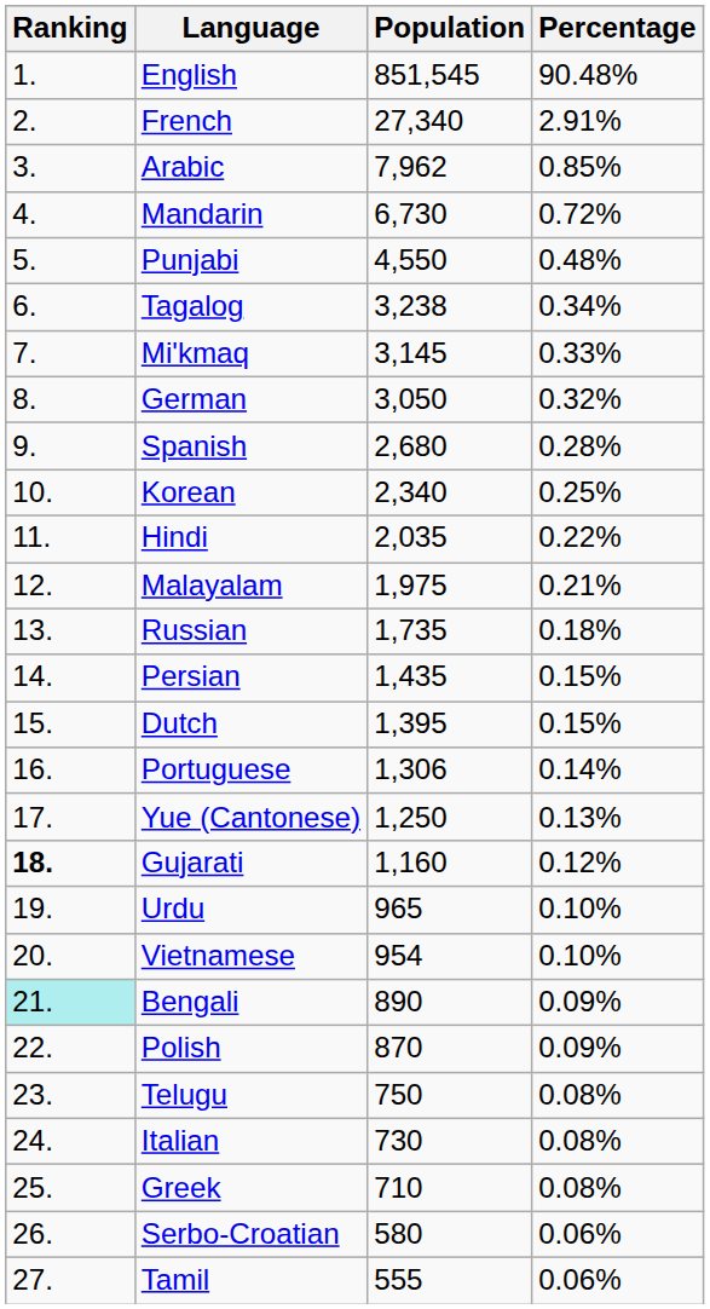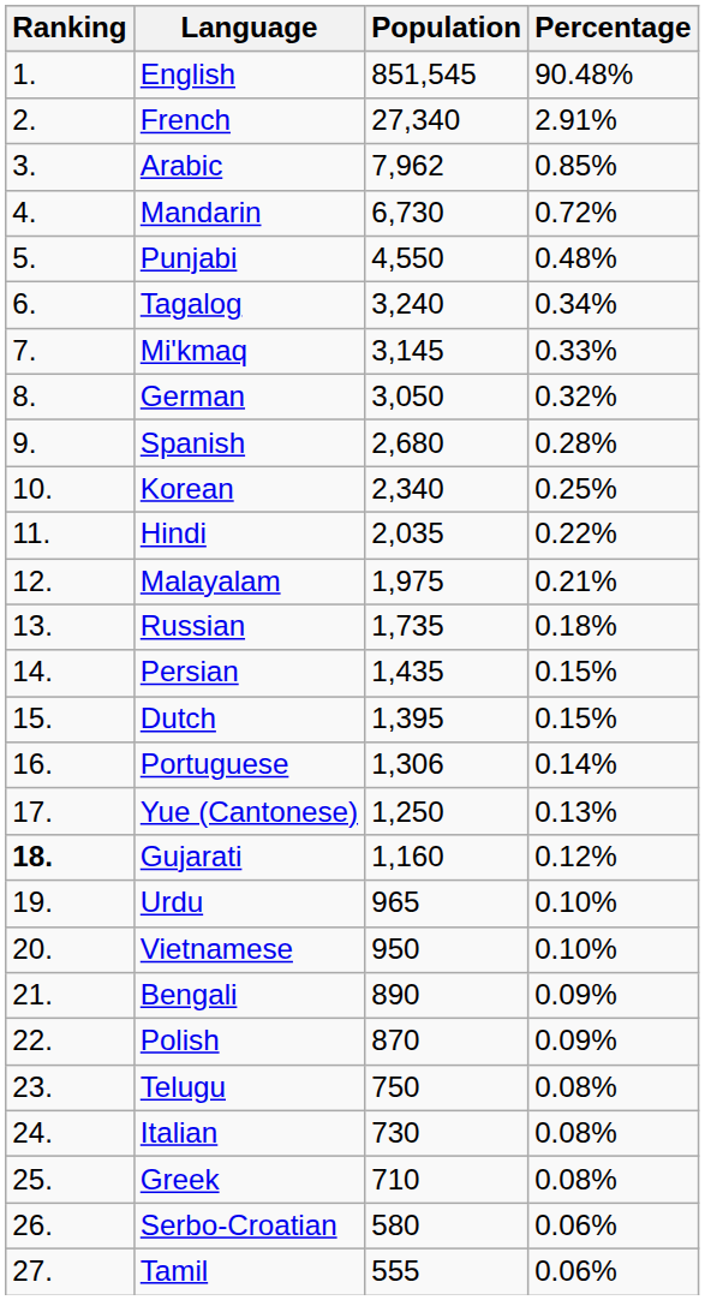 <table class="wikitable sortable">
 <tr bgcolor="#CCCCCC">
 <th>Ranking</th>
 <th>Language</th>
 <th>Population</th>
 <th>Percentage</th>
 </tr>
 <tr>
 <td>1.</td>
 <td><a href='#'>English</a></td>
 <td>851,545</td>
 <td>90.48%</td>
 </tr>
 <tr>
 <td>2.</td>
 <td><a href='#'>French</a></td>
 <td>27,340</td>
 <td>2.91%</td>
 </tr>
 <tr>
 <td>3.</td>
 <td><a href='#'>Arabic</a></td>
 <td>7,962</td>
 <td>0.85%</td>
 </tr>
 <tr>
 <td>4.</td>
 <td><a href='#'>Mandarin</a></td>
 <td>6,730</td>
 <td>0.72%</td>
 </tr>
 <tr>
 <td>5.</td>
 <td><a href='#'>Punjabi</a></td>
 <td>4,550</td>
 <td>0.48%</td>
 </tr>
 <tr>
 <td>6.</td>
 <td><a href='#'>Tagalog</a></td>
-<td>3,238</td>
+<td>3,240</td>
 <td>0.34%</td>
 </tr>
 <tr>
 <td>7.</td>
 <td><a href='#'>Mi'kmaq</a></td>
 <td>3,145</td>
 <td>0.33%</td>
 </tr>
 <tr>
 <td>8.</td>
 <td><a href='#'>German</a></td>
 <td>3,050</td>
 <td>0.32%</td>
 </tr>
 <tr>
 <td>9.</td>
 <td><a href='#'>Spanish</a></td>
 <td>2,680</td>
 <td>0.28%</td>
 </tr>
 <tr>
 <td>10.</td>
 <td><a href='#'>Korean</a></td>
 <td>2,340</td>
 <td>0.25%</td>
 </tr>
 <tr>
 <td>11.</td>
 <td><a href='#'>Hindi</a></td>
 <td>2,035</td>
 <td>0.22%</td>
 </tr>
 <tr>
 <td>12.</td>
 <td><a href='#'>Malayalam</a></td>
 <td>1,975</td>
 <td>0.21%</td>
 </tr>
 <tr>
 <td>13.</td>
 <td><a href='#'>Russian</a></td>
 <td>1,735</td>
 <td>0.18%</td>
 </tr>
 <tr>
 <td>14.</td>
 <td><a href='#'>Persian</a></td>
 <td>1,435</td>
 <td>0.15%</td>
 </tr>
 <tr>
 <td>15.</td>
 <td><a href='#'>Dutch</a></td>
 <td>1,395</td>
 <td>0.15%</td>
 </tr>
 <tr>
 <td>16.</td>
 <td><a href='#'>Portuguese</a></td>
 <td>1,306</td>
 <td>0.14%</td>
 </tr>
 <tr>
 <td>17.</td>
 <td><a href='#'>Yue (Cantonese)</a></td>
 <td>1,250</td>
 <td>0.13%</td>
 </tr>
 <tr>
 <td><strong>18.</strong></td>
 <td><a href='#'>Gujarati</a></td>
 <td>1,160</td>
 <td>0.12%</td>
 </tr>
 <tr>
 <td>19.</td>
 <td><a href='#'>Urdu</a></td>
 <td>965</td>
 <td>0.10%</td>
 </tr>
 <tr>
 <td>20.</td>
 <td><a href='#'>Vietnamese</a></td>
-<td>954</td>
+<td>950</td>
 <td>0.10%</td>
 </tr>
 <tr>
-<td style="background: paleturquoise;">21.</td>
+<td>21.</td>
 <td><a href='#'>Bengali</a></td>
 <td>890</td>
 <td>0.09%</td>
 </tr>
 <tr>
 <td>22.</td>
 <td><a href='#'>Polish</a></td>
 <td>870</td>
 <td>0.09%</td>
 </tr>
 <tr>
 <td>23.</td>
 <td><a href='#'>Telugu</a></td>
 <td>750</td>
 <td>0.08%</td>
 </tr>
 <tr>
 <td>24.</td>
 <td><a href='#'>Italian</a></td>
 <td>730</td>
 <td>0.08%</td>
 </tr>
 <tr>
 <td>25.</td>
 <td><a href='#'>Greek</a></td>
 <td>710</td>
 <td>0.08%</td>
 </tr>
 <tr>
 <td>26.</td>
 <td><a href='#'>Serbo-Croatian</a></td>
 <td>580</td>
 <td>0.06%</td>
 </tr>
 <tr>
 <td>27.</td>
 <td><a href='#'>Tamil</a></td>
 <td>555</td>
 <td>0.06%</td>
 </tr>
 </table>
